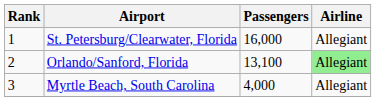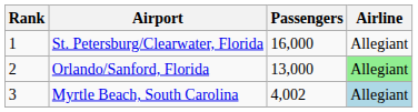 <table class="wikitable sortable" style="font-size:95%;">
 <tr>
 <th>Rank</th>
 <th>Airport</th>
 <th>Passengers</th>
 <th>Airline</th>
 </tr>
 <tr>
 <td>1</td>
 <td><a href='#'>St. Petersburg/Clearwater, Florida</a></td>
 <td>16,000</td>
 <td>Allegiant</td>
 </tr>
 <tr>
 <td>2</td>
 <td><a href='#'>Orlando/Sanford, Florida</a></td>
-<td>13,100</td>
+<td>13,000</td>
 <td style="background: lightgreen;">Allegiant</td>
 </tr>
 <tr>
 <td>3</td>
 <td><a href='#'>Myrtle Beach, South Carolina</a></td>
-<td>4,000</td>
-<td>Allegiant</td>
+<td>4,002</td>
+<td style="background: lightblue;">Allegiant</td>
 </tr>
 <tr>
 </tr>
 </table>
